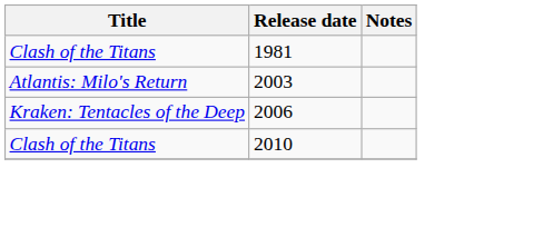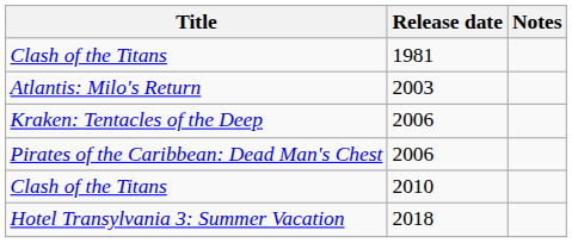 <table class="wikitable sortable">
 <tr>
 <th scope="col">Title</th>
 <th scope="col">Release date</th>
 <th scope="col" class="unsortable">Notes</th>
 </tr>
 <tr>
 <td><em><a href='#'>Clash of the Titans</a></em></td>
 <td>1981</td>
 <td></td>
 </tr>
 <tr>
 <td><em><a href='#'>Atlantis: Milo's Return</a></em></td>
 <td>2003</td>
 <td></td>
 </tr>
 <tr>
 <td><em><a href='#'>Kraken: Tentacles of the Deep</a></em></td>
 <td>2006</td>
 <td></td>
 </tr>
 <tr>
+<td><em><a href='#'>Pirates of the Caribbean: Dead Man's Chest</a></em></td>
+<td>2006</td>
+<td></td>
+</tr>
+<tr>
 <td><em><a href='#'>Clash of the Titans</a></em></td>
 <td>2010</td>
 <td></td>
 </tr>
 <tr>
+<td><em><a href='#'>Hotel Transylvania 3: Summer Vacation</a></em></td>
+<td>2018</td>
+<td></td>
+</tr>
+<tr>
 </tr>
 </table>
